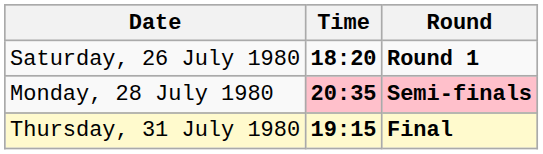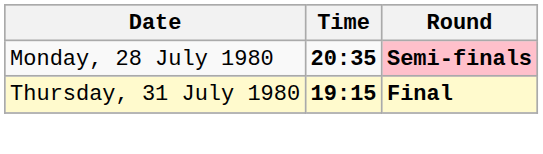 <table class="wikitable">
 <tr>
 <th>Date</th>
 <th>Time</th>
 <th>Round</th>
 </tr>
 <tr>
-<td>Saturday, 26 July 1980</td>
-<td><strong>18:20</strong></td>
-<td><strong>Round 1</strong></td>
-</tr>
-<tr>
 <td>Monday, 28 July 1980</td>
-<td style="background: pink;"><strong>20:35</strong></td>
+<td><strong>20:35</strong></td>
 <td style="background: pink;"><strong>Semi-finals</strong></td>
 </tr>
 <tr style=background:lemonchiffon>
 <td>Thursday, 31 July 1980</td>
 <td><strong>19:15</strong></td>
 <td><strong>Final</strong></td>
 </tr>
 </table>
